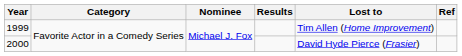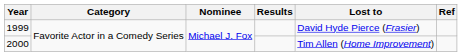 <table class="wikitable">
 <tr>
 <th>Year</th>
 <th>Category</th>
 <th>Nominee</th>
 <th>Results</th>
 <th>Lost to</th>
 <th>Ref</th>
 </tr>
 <tr>
 <td>1999</td>
 <td rowspan="2">Favorite Actor in a Comedy Series</td>
 <td rowspan="2"><a href='#'>Michael J. Fox</a></td>
 <td></td>
-<td><a href='#'>Tim Allen</a> (<em><a href='#'>Home Improvement</a></em>)</td>
+<td><a href='#'>David Hyde Pierce</a> (<em><a href='#'>Frasier</a></em>)</td>
 <td></td>
 </tr>
 <tr>
 <td>2000</td>
 <td></td>
-<td><a href='#'>David Hyde Pierce</a> (<em><a href='#'>Frasier</a></em>)</td>
+<td><a href='#'>Tim Allen</a> (<em><a href='#'>Home Improvement</a></em>)</td>
 <td></td>
 </tr>
 </table>
